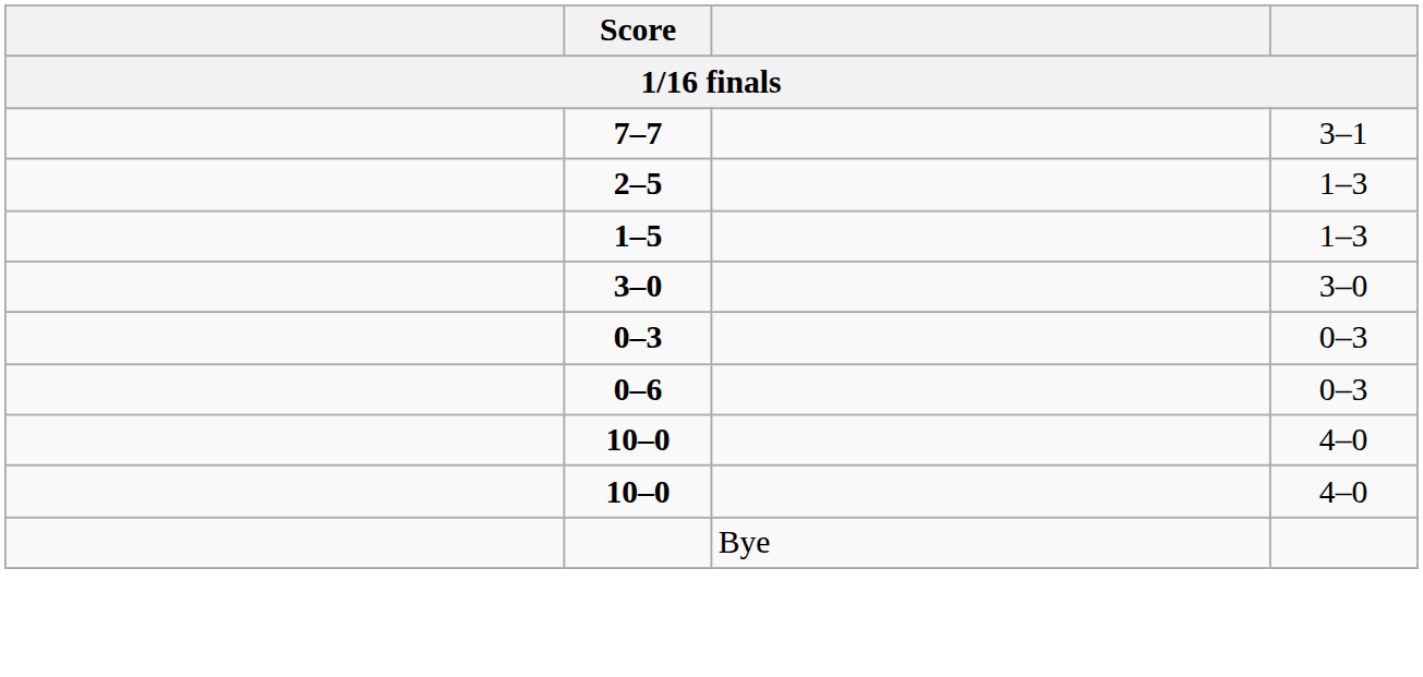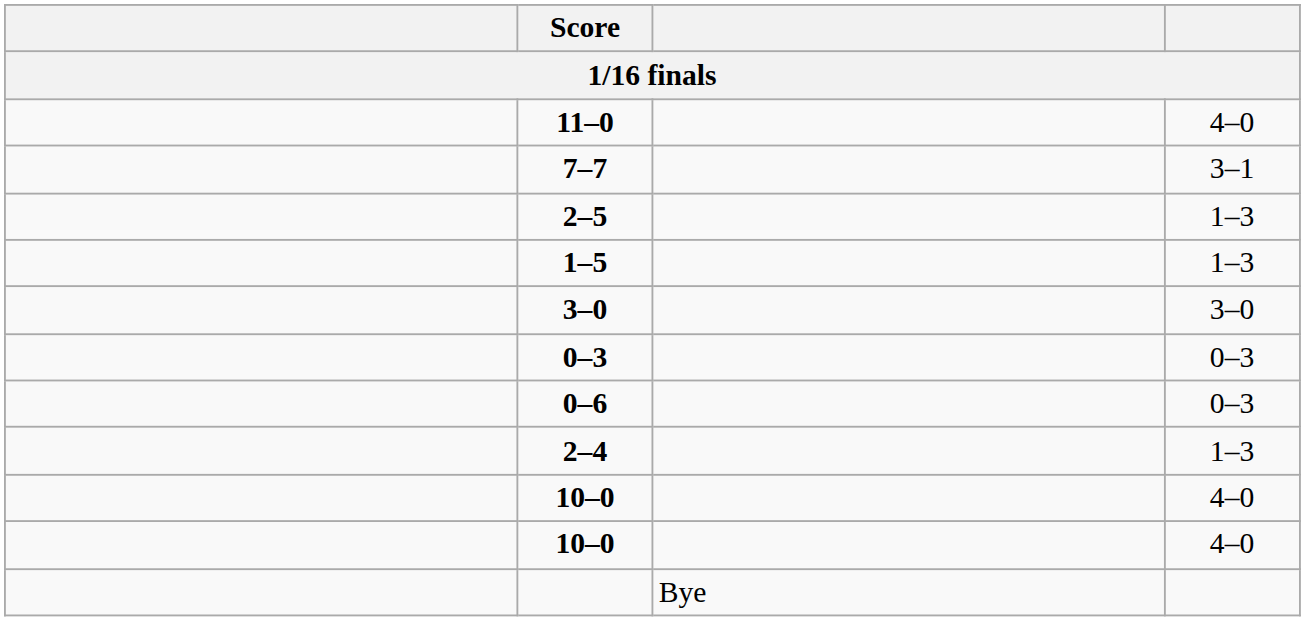 <table class="wikitable" style="text-align: left; ">
 <tr>
 <th align="right" width="270"></th>
 <th width="65">Score</th>
 <th align="left" width="270"></th>
 <th width="65"></th>
 </tr>
 <tr>
 <th colspan=4>1/16 finals</th>
+</tr>
+<tr>
+<td><strong></strong></td>
+<td align="center"><strong>11–0</strong></td>
+<td></td>
+<td align=center>4–0 <strong></strong></td>
 </tr>
 <tr>
 <td><strong></strong></td>
 <td align="center"><strong>7–7</strong></td>
 <td></td>
 <td align=center>3–1 <strong></strong></td>
 </tr>
 <tr>
 <td></td>
 <td align="center"><strong>2–5</strong></td>
 <td><strong></strong></td>
 <td align=center>1–3 <strong></strong></td>
 </tr>
 <tr>
 <td></td>
 <td align="center"><strong>1–5</strong></td>
 <td><strong></strong></td>
 <td align=center>1–3 <strong></strong></td>
 </tr>
 <tr>
 <td><strong></strong></td>
 <td align="center"><strong>3–0</strong></td>
 <td></td>
 <td align=center>3–0 <strong></strong></td>
 </tr>
 <tr>
 <td></td>
 <td align="center"><strong>0–3</strong></td>
 <td><strong></strong></td>
 <td align=center>0–3 <strong></strong></td>
 </tr>
 <tr>
 <td></td>
 <td align="center"><strong>0–6</strong></td>
 <td><strong></strong></td>
 <td align=center>0–3 <strong></strong></td>
 </tr>
 <tr>
+<td></td>
+<td align="center"><strong>2–4</strong></td>
+<td><strong></strong></td>
+<td align=center>1–3 <strong></strong></td>
+</tr>
+<tr>
 <td><strong></strong></td>
 <td align="center"><strong>10–0</strong></td>
 <td></td>
 <td align=center>4–0 <strong></strong></td>
 </tr>
 <tr>
 <td><strong></strong></td>
 <td align="center"><strong>10–0</strong></td>
 <td></td>
 <td align=center>4–0 <strong></strong></td>
 </tr>
 <tr>
 <td><strong></strong></td>
 <td></td>
 <td>Bye</td>
 <td></td>
 </tr>
 </table>
